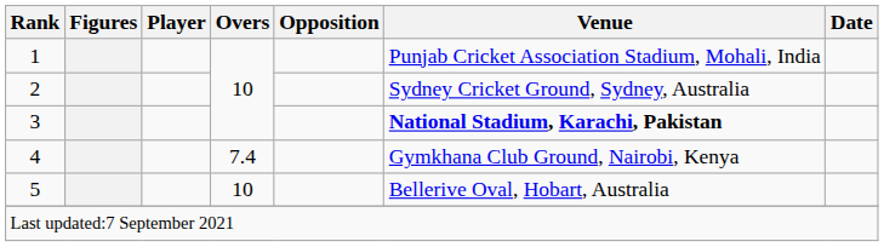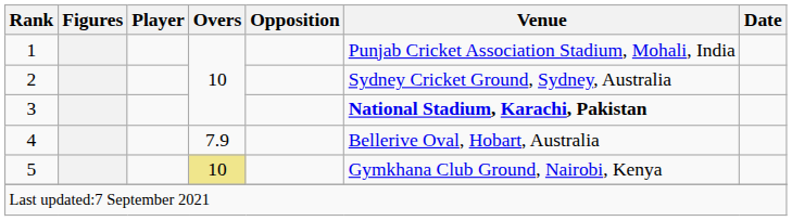 <table class="wikitable plainrowheaders sortable">
 <tr>
 <th scope=col>Rank</th>
 <th scope=col>Figures</th>
 <th scope=col>Player</th>
 <th scope=col>Overs</th>
 <th scope=col>Opposition</th>
 <th scope=col>Venue</th>
 <th scope=col>Date</th>
 </tr>
 <tr>
 <td align=center>1</td>
 <th scope=row style=text-align:center;></th>
 <td></td>
 <td align=center rowspan=3>10</td>
 <td></td>
 <td><a href='#'>Punjab Cricket Association Stadium</a>, <a href='#'>Mohali</a>, India</td>
 <td></td>
 </tr>
 <tr>
 <td align=center>2</td>
 <th scope=row style=text-align:center;></th>
 <td></td>
 <td></td>
 <td><a href='#'>Sydney Cricket Ground</a>, <a href='#'>Sydney</a>, Australia</td>
 <td></td>
 </tr>
 <tr>
 <td align=center>3</td>
 <th scope=row style=text-align:center;></th>
 <td></td>
 <td></td>
 <td><strong><a href='#'>National Stadium</a>, <a href='#'>Karachi</a>, Pakistan</strong></td>
 <td> </td>
 </tr>
 <tr>
 <td align=center>4</td>
 <th scope=row style=text-align:center;></th>
 <td></td>
-<td align=center>7.4</td>
+<td align=center>7.9</td>
 <td></td>
-<td><a href='#'>Gymkhana Club Ground</a>, <a href='#'>Nairobi</a>, Kenya</td>
+<td><a href='#'>Bellerive Oval</a>, <a href='#'>Hobart</a>, Australia</td>
 <td></td>
 </tr>
 <tr>
 <td align=center>5</td>
 <th scope=row style=text-align:center;></th>
 <td></td>
-<td align=center>10</td>
+<td align=center style="background: khaki;">10</td>
 <td></td>
-<td><a href='#'>Bellerive Oval</a>, <a href='#'>Hobart</a>, Australia</td>
+<td><a href='#'>Gymkhana Club Ground</a>, <a href='#'>Nairobi</a>, Kenya</td>
 <td></td>
 </tr>
 <tr>
 </tr>
 <tr class=sortbottom>
 <td colspan=7><small>Last updated:7 September 2021</small></td>
 </tr>
 </table>
